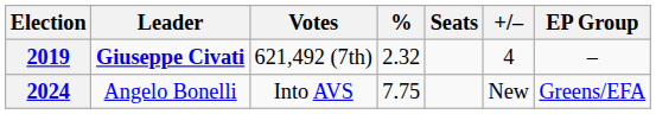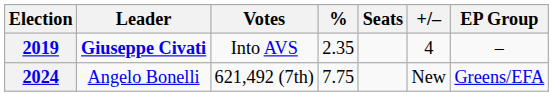 <table class="wikitable" style="text-align:center">
 <tr>
 <th>Election</th>
 <th>Leader</th>
 <th>Votes</th>
 <th>%</th>
 <th>Seats</th>
 <th>+/–</th>
 <th>EP Group</th>
 </tr>
 <tr>
 <th><a href='#'>2019</a></th>
 <td><strong><a href='#'>Giuseppe Civati</a></strong></td>
-<td>621,492 (7th)</td>
-<td>2.32</td>
+<td>Into <a href='#'>AVS</a></td>
+<td>2.35</td>
 <td></td>
 <td> 4</td>
 <td>–</td>
 </tr>
 <tr>
 <th><a href='#'>2024</a></th>
 <td><a href='#'>Angelo Bonelli</a></td>
-<td>Into <a href='#'>AVS</a></td>
+<td>621,492 (7th)</td>
 <td>7.75</td>
 <td></td>
 <td>New</td>
 <td><a href='#'>Greens/EFA</a></td>
 </tr>
 </table>
